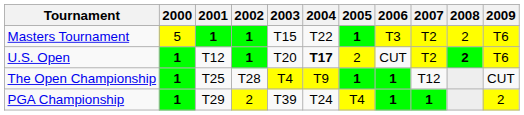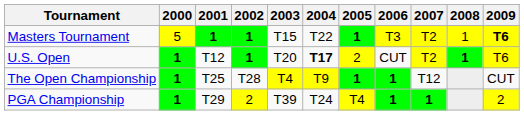 <table class="wikitable" style="font-size:95%;text-align:center;">
 <tr>
 <th>Tournament</th>
 <th>2000</th>
 <th>2001</th>
 <th>2002</th>
 <th>2003</th>
 <th>2004</th>
 <th>2005</th>
 <th>2006</th>
 <th>2007</th>
 <th>2008</th>
 <th>2009</th>
 </tr>
 <tr>
 <td align=left><a href='#'>Masters Tournament</a></td>
 <td style="background:yellow;">5</td>
 <td style="background:lime;"><strong>1</strong></td>
 <td style="background:lime;"><strong>1</strong></td>
 <td>T15</td>
 <td>T22</td>
 <td style="background:lime;"><strong>1</strong></td>
 <td style="background:yellow;">T3</td>
 <td style="background:yellow;">T2</td>
-<td style="background:yellow;">2</td>
-<td style="background:yellow;">T6</td>
+<td style="background:yellow;">1</td>
+<td style="background:yellow;"><strong>T6</strong></td>
 </tr>
 <tr>
 <td align=left><a href='#'>U.S. Open</a></td>
 <td style="background:lime;"><strong>1</strong></td>
 <td>T12</td>
 <td style="background:lime;"><strong>1</strong></td>
 <td>T20</td>
 <td><strong>T17</strong></td>
 <td style="background:yellow;">2</td>
 <td>CUT</td>
 <td style="background:yellow;">T2</td>
-<td style="background:lime;"><strong>2</strong></td>
+<td style="background:lime;"><strong>1</strong></td>
 <td style="background:yellow;">T6</td>
 </tr>
 <tr>
 <td align=left><a href='#'>The Open Championship</a></td>
 <td style="background:lime;"><strong>1</strong></td>
 <td>T25</td>
 <td>T28</td>
 <td style="background:yellow;">T4</td>
 <td style="background:yellow;">T9</td>
 <td style="background:lime;"><strong>1</strong></td>
 <td style="background:lime;"><strong>1</strong></td>
 <td>T12</td>
 <td style="background:#eeeeee;"></td>
 <td>CUT</td>
 </tr>
 <tr>
 <td align=left><a href='#'>PGA Championship</a></td>
 <td style="background:lime;"><strong>1</strong></td>
 <td>T29</td>
 <td style="background:yellow;">2</td>
 <td>T39</td>
 <td>T24</td>
 <td style="background:yellow;">T4</td>
 <td style="background:lime;"><strong>1</strong></td>
 <td style="background:lime;"><strong>1</strong></td>
 <td style="background:#eeeeee;"></td>
 <td style="background:yellow;">2</td>
 </tr>
 </table>
